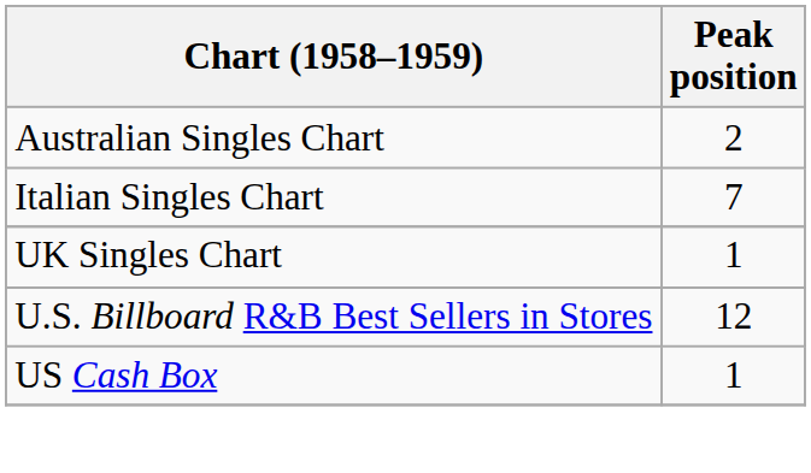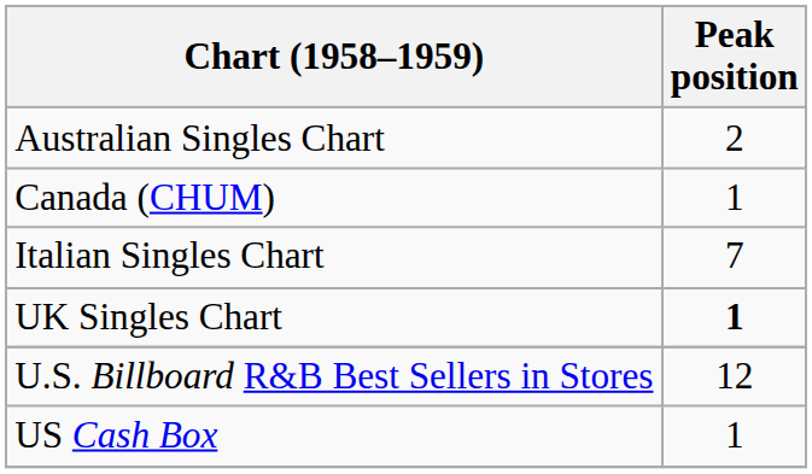 <table class="wikitable sortable">
 <tr>
 <th align="left">Chart (1958–1959)</th>
 <th style="text-align:center;">Peak<br>position</th>
 </tr>
 <tr>
 <td>Australian Singles Chart</td>
 <td style="text-align:center;">2</td>
 </tr>
 <tr>
+<td>Canada (<a href='#'>CHUM</a>)</td>
+<td style="text-align:center;">1</td>
+</tr>
+<tr>
 <td>Italian Singles Chart</td>
 <td style="text-align:center;">7</td>
 </tr>
 <tr>
 </tr>
 <tr>
 <td>UK Singles Chart</td>
-<td style="text-align:center;">1</td>
+<td style="text-align:center;"><strong>1</strong></td>
 </tr>
 <tr>
 </tr>
 <tr>
 <td>U.S. <em>Billboard</em> <a href='#'>R&B Best Sellers in Stores</a></td>
 <td style="text-align:center;">12</td>
 </tr>
 <tr>
 <td>US <em><a href='#'>Cash Box</a></em></td>
 <td style="text-align:center;">1</td>
 </tr>
 <tr>
 </tr>
 </table>
